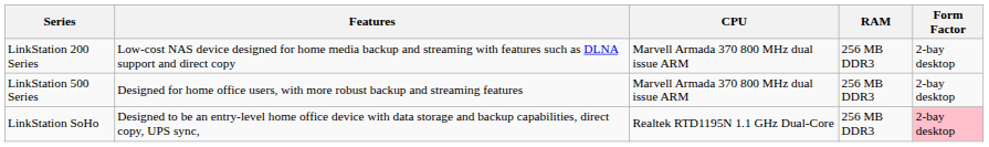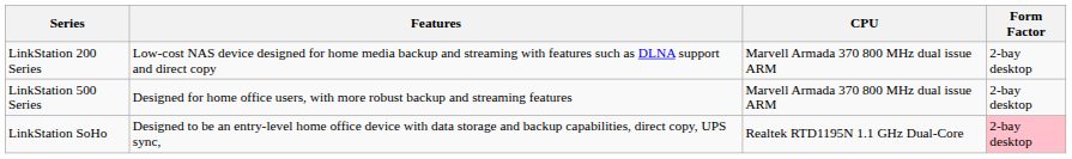 <table class="wikitable">
 <tr>
 <th>Series</th>
 <th>Features</th>
 <th>CPU</th>
-<th>RAM</th>
 <th>Form Factor</th>
 </tr>
 <tr>
 <td>LinkStation 200 Series</td>
 <td>Low-cost NAS device designed for home media backup and streaming with features such as <a href='#'>DLNA</a> support and direct copy</td>
 <td>Marvell Armada 370 800 MHz dual issue ARM</td>
-<td>256 MB DDR3</td>
 <td>2-bay desktop</td>
 </tr>
 <tr>
 <td>LinkStation 500 Series</td>
 <td>Designed for home office users, with more robust backup and streaming features</td>
 <td>Marvell Armada 370 800 MHz dual issue ARM</td>
-<td>256 MB DDR3</td>
 <td>2-bay desktop</td>
 </tr>
 <tr>
 <td>LinkStation SoHo</td>
 <td>Designed to be an entry-level home office device with data storage and backup capabilities, direct copy, UPS sync,</td>
 <td>Realtek RTD1195N 1.1 GHz Dual-Core</td>
-<td>256 MB DDR3</td>
 <td style="background: pink;">2-bay desktop</td>
 </tr>
 </table>
